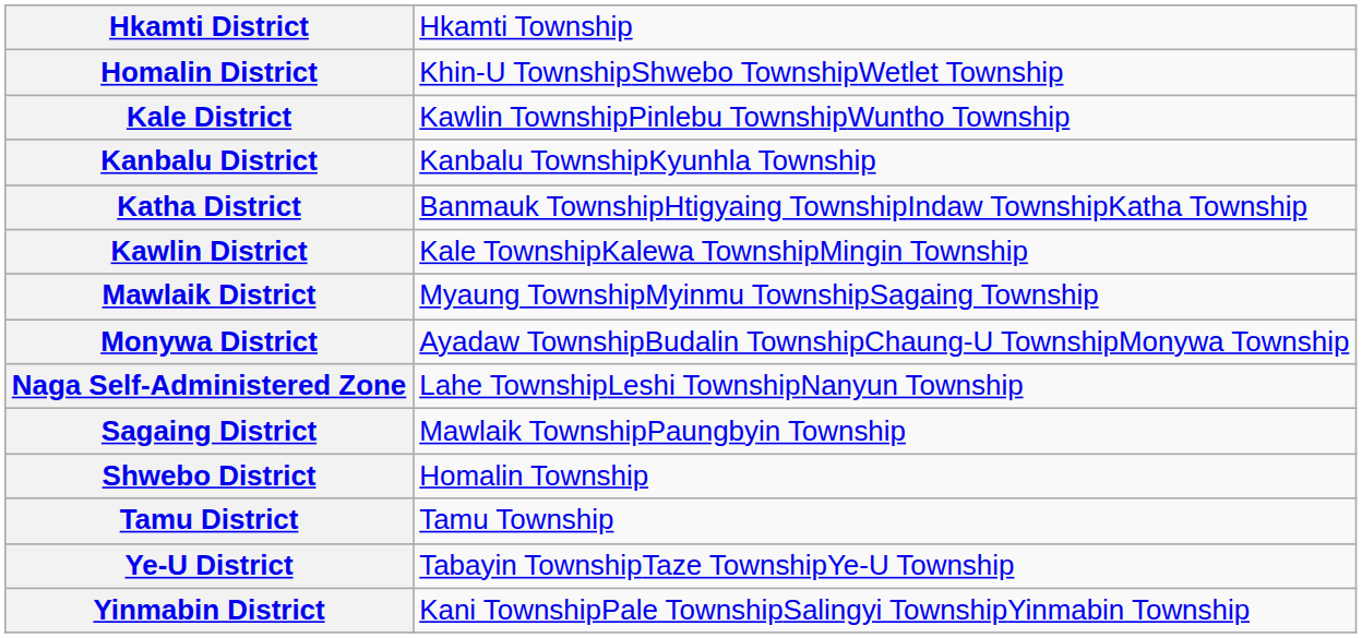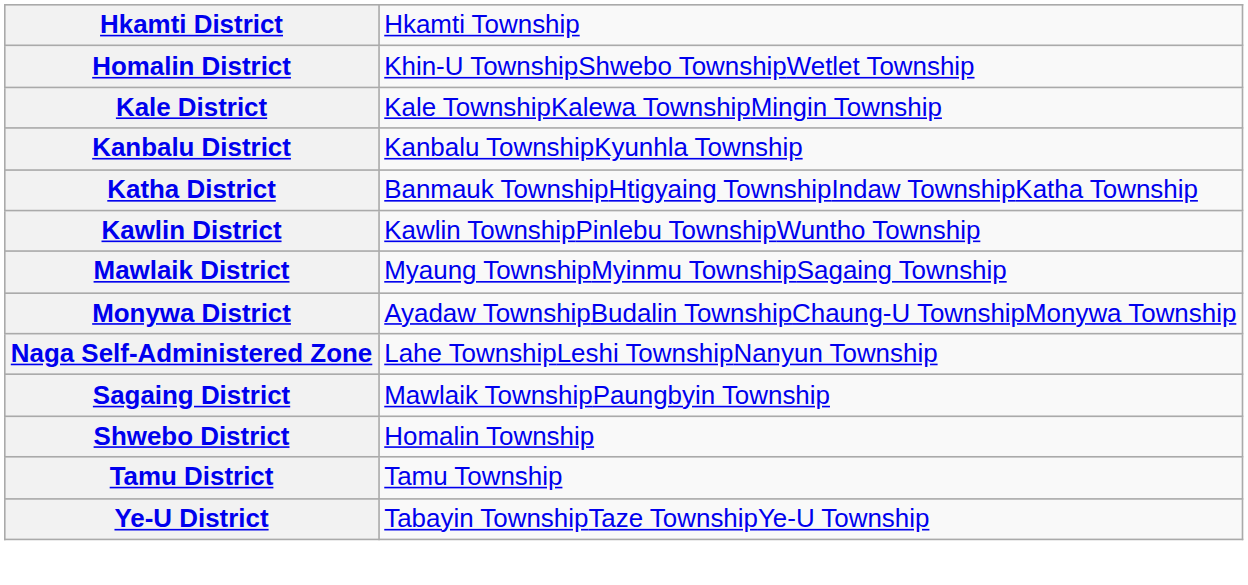 <table class=wikitable>
 <tr>
 <th><a href='#'>Hkamti District</a><br></th>
 <td><a href='#'>Hkamti Township</a></td>
 </tr>
 <tr>
 <th><a href='#'>Homalin District</a><br></th>
 <td><a href='#'>Khin-U Township</a><a href='#'>Shwebo Township</a><a href='#'>Wetlet Township</a></td>
 </tr>
 <tr>
 <th><a href='#'>Kale District</a><br></th>
-<td><a href='#'>Kawlin Township</a><a href='#'>Pinlebu Township</a><a href='#'>Wuntho Township</a></td>
+<td><a href='#'>Kale Township</a><a href='#'>Kalewa Township</a><a href='#'>Mingin Township</a></td>
 </tr>
 <tr>
 <th><a href='#'>Kanbalu District</a><br></th>
 <td><a href='#'>Kanbalu Township</a><a href='#'>Kyunhla Township</a></td>
 </tr>
 <tr>
 <th><a href='#'>Katha District</a><br></th>
 <td><a href='#'>Banmauk Township</a><a href='#'>Htigyaing Township</a><a href='#'>Indaw Township</a><a href='#'>Katha Township</a></td>
 </tr>
 <tr>
 <th><a href='#'>Kawlin District</a><br></th>
-<td><a href='#'>Kale Township</a><a href='#'>Kalewa Township</a><a href='#'>Mingin Township</a></td>
+<td><a href='#'>Kawlin Township</a><a href='#'>Pinlebu Township</a><a href='#'>Wuntho Township</a></td>
 </tr>
 <tr>
 <th><a href='#'>Mawlaik District</a><br></th>
 <td><a href='#'>Myaung Township</a><a href='#'>Myinmu Township</a><a href='#'>Sagaing Township</a></td>
 </tr>
 <tr>
 <th><a href='#'>Monywa District</a><br></th>
 <td><a href='#'>Ayadaw Township</a><a href='#'>Budalin Township</a><a href='#'>Chaung-U Township</a><a href='#'>Monywa Township</a></td>
 </tr>
 <tr>
 <th><a href='#'>Naga Self-Administered Zone</a><br></th>
 <td><a href='#'>Lahe Township</a><a href='#'>Leshi Township</a><a href='#'>Nanyun Township</a></td>
 </tr>
 <tr>
 <th><a href='#'>Sagaing District</a><br></th>
 <td><a href='#'>Mawlaik Township</a><a href='#'>Paungbyin Township</a></td>
 </tr>
 <tr>
 <th><a href='#'>Shwebo District</a><br></th>
 <td><a href='#'>Homalin Township</a></td>
 </tr>
 <tr>
 <th><a href='#'>Tamu District</a><br></th>
 <td><a href='#'>Tamu Township</a></td>
 </tr>
 <tr>
 <th><a href='#'>Ye-U District</a><br></th>
 <td><a href='#'>Tabayin Township</a><a href='#'>Taze Township</a><a href='#'>Ye-U Township</a></td>
 </tr>
-<tr>
-<th><a href='#'>Yinmabin District</a><br></th>
-<td><a href='#'>Kani Township</a><a href='#'>Pale Township</a><a href='#'>Salingyi Township</a><a href='#'>Yinmabin Township</a></td>
-</tr>
 </table>
